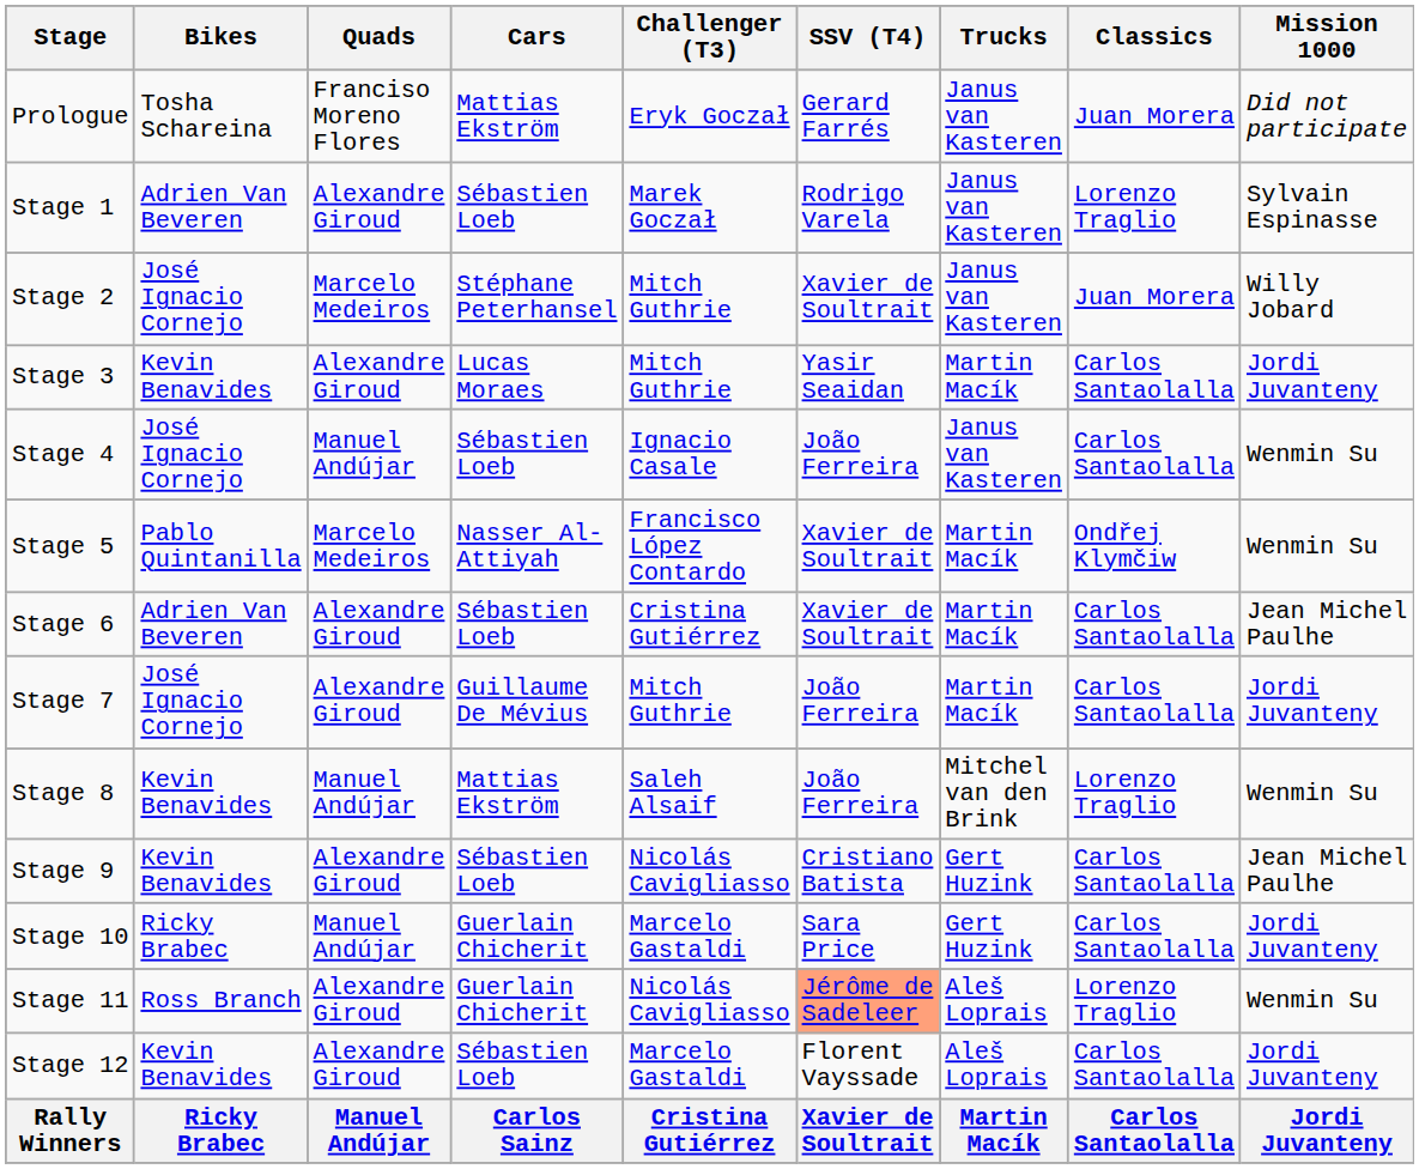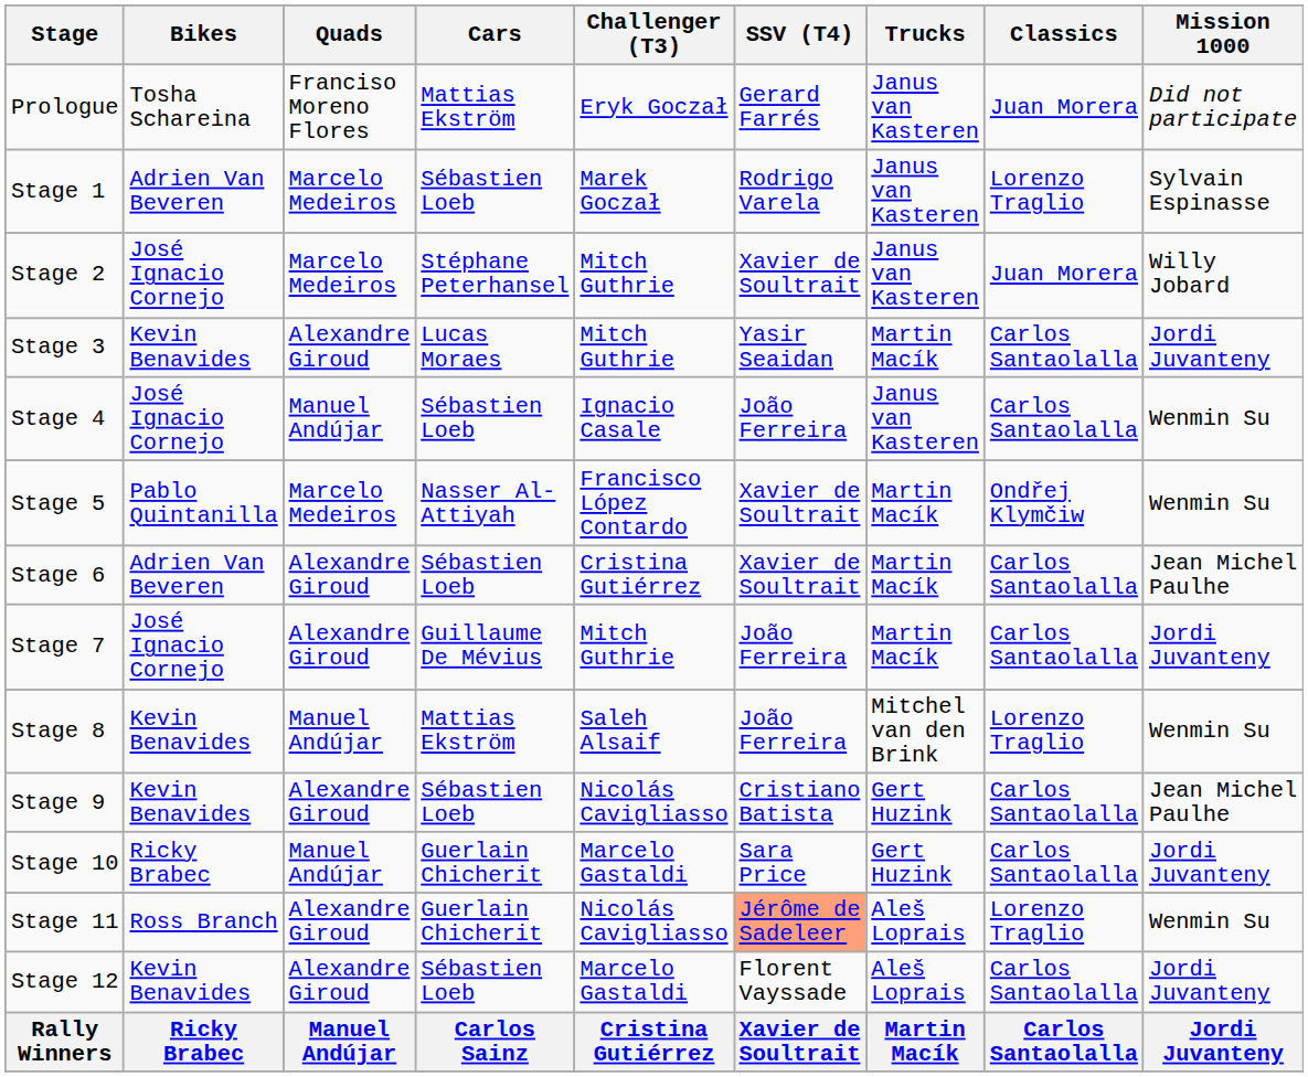 <table class="wikitable" style="font-size:85%;">
 <tr>
 <th>Stage</th>
 <th>Bikes</th>
 <th>Quads</th>
 <th>Cars</th>
 <th>Challenger (T3)</th>
 <th>SSV (T4)</th>
 <th>Trucks</th>
 <th>Classics</th>
 <th>Mission 1000</th>
 </tr>
 <tr>
 <td>Prologue</td>
 <td> Tosha Schareina</td>
 <td> Franciso Moreno Flores</td>
 <td> <a href='#'>Mattias Ekström</a></td>
 <td> <a href='#'>Eryk Goczał</a></td>
 <td> <a href='#'>Gerard Farrés</a></td>
 <td> <a href='#'>Janus van Kasteren</a></td>
 <td> <a href='#'>Juan Morera</a></td>
 <td><em>Did not participate</em></td>
 </tr>
 <tr>
 <td>Stage 1</td>
 <td> <a href='#'>Adrien Van Beveren</a></td>
-<td> <a href='#'>Alexandre Giroud</a></td>
+<td> <a href='#'>Marcelo Medeiros</a></td>
 <td> <a href='#'>Sébastien Loeb</a></td>
 <td> <a href='#'>Marek Goczał</a></td>
 <td> <a href='#'>Rodrigo Varela</a></td>
 <td> <a href='#'>Janus van Kasteren</a></td>
 <td> <a href='#'>Lorenzo Traglio</a></td>
 <td> Sylvain Espinasse</td>
 </tr>
 <tr>
 <td>Stage 2</td>
 <td> <a href='#'>José Ignacio Cornejo</a></td>
 <td> <a href='#'>Marcelo Medeiros</a></td>
 <td> <a href='#'>Stéphane Peterhansel</a></td>
 <td> <a href='#'>Mitch Guthrie</a></td>
 <td> <a href='#'>Xavier de Soultrait</a></td>
 <td> <a href='#'>Janus van Kasteren</a></td>
 <td> <a href='#'>Juan Morera</a></td>
 <td> Willy Jobard</td>
 </tr>
 <tr>
 <td>Stage 3</td>
 <td> <a href='#'>Kevin Benavides</a></td>
 <td> <a href='#'>Alexandre Giroud</a></td>
 <td> <a href='#'>Lucas Moraes</a></td>
 <td> <a href='#'>Mitch Guthrie</a></td>
 <td> <a href='#'>Yasir Seaidan</a></td>
 <td> <a href='#'>Martin Macík</a></td>
 <td> <a href='#'>Carlos Santaolalla</a></td>
 <td> <a href='#'>Jordi Juvanteny</a></td>
 </tr>
 <tr>
 <td>Stage 4</td>
 <td> <a href='#'>José Ignacio Cornejo</a></td>
 <td> <a href='#'>Manuel Andújar</a></td>
 <td> <a href='#'>Sébastien Loeb</a></td>
 <td> <a href='#'>Ignacio Casale</a></td>
 <td> <a href='#'>João Ferreira</a></td>
 <td> <a href='#'>Janus van Kasteren</a></td>
 <td> <a href='#'>Carlos Santaolalla</a></td>
 <td> Wenmin Su</td>
 </tr>
 <tr>
 <td>Stage 5</td>
 <td> <a href='#'>Pablo Quintanilla</a></td>
 <td> <a href='#'>Marcelo Medeiros</a></td>
 <td> <a href='#'>Nasser Al-Attiyah</a></td>
 <td> <a href='#'>Francisco López Contardo</a></td>
 <td> <a href='#'>Xavier de Soultrait</a></td>
 <td> <a href='#'>Martin Macík</a></td>
 <td> <a href='#'>Ondřej Klymčiw</a></td>
 <td> Wenmin Su</td>
 </tr>
 <tr>
 <td>Stage 6</td>
 <td> <a href='#'>Adrien Van Beveren</a></td>
 <td> <a href='#'>Alexandre Giroud</a></td>
 <td> <a href='#'>Sébastien Loeb</a></td>
 <td> <a href='#'>Cristina Gutiérrez</a></td>
 <td> <a href='#'>Xavier de Soultrait</a></td>
 <td> <a href='#'>Martin Macík</a></td>
 <td> <a href='#'>Carlos Santaolalla</a></td>
 <td> Jean Michel Paulhe</td>
 </tr>
 <tr>
 <td>Stage 7</td>
 <td> <a href='#'>José Ignacio Cornejo</a></td>
 <td> <a href='#'>Alexandre Giroud</a></td>
 <td> <a href='#'>Guillaume De Mévius</a></td>
 <td> <a href='#'>Mitch Guthrie</a></td>
 <td> <a href='#'>João Ferreira</a></td>
 <td> <a href='#'>Martin Macík</a></td>
 <td> <a href='#'>Carlos Santaolalla</a></td>
 <td> <a href='#'>Jordi Juvanteny</a></td>
 </tr>
 <tr>
 <td>Stage 8</td>
 <td> <a href='#'>Kevin Benavides</a></td>
 <td> <a href='#'>Manuel Andújar</a></td>
 <td> <a href='#'>Mattias Ekström</a></td>
 <td> <a href='#'>Saleh Alsaif</a></td>
 <td> <a href='#'>João Ferreira</a></td>
 <td> Mitchel van den Brink</td>
 <td> <a href='#'>Lorenzo Traglio</a></td>
 <td> Wenmin Su</td>
 </tr>
 <tr>
 <td>Stage 9</td>
 <td> <a href='#'>Kevin Benavides</a></td>
 <td> <a href='#'>Alexandre Giroud</a></td>
 <td> <a href='#'>Sébastien Loeb</a></td>
 <td> <a href='#'>Nicolás Cavigliasso</a></td>
 <td> <a href='#'>Cristiano Batista</a></td>
 <td> <a href='#'>Gert Huzink</a></td>
 <td> <a href='#'>Carlos Santaolalla</a></td>
 <td> Jean Michel Paulhe</td>
 </tr>
 <tr>
 <td>Stage 10</td>
 <td> <a href='#'>Ricky Brabec</a></td>
 <td> <a href='#'>Manuel Andújar</a></td>
 <td> <a href='#'>Guerlain Chicherit</a></td>
 <td> <a href='#'>Marcelo Gastaldi</a></td>
 <td> <a href='#'>Sara Price</a></td>
 <td> <a href='#'>Gert Huzink</a></td>
 <td> <a href='#'>Carlos Santaolalla</a></td>
 <td> <a href='#'>Jordi Juvanteny</a></td>
 </tr>
 <tr>
 <td>Stage 11</td>
 <td> <a href='#'>Ross Branch</a></td>
 <td> <a href='#'>Alexandre Giroud</a></td>
 <td> <a href='#'>Guerlain Chicherit</a></td>
 <td> <a href='#'>Nicolás Cavigliasso</a></td>
 <td style="background: lightsalmon;"> <a href='#'>Jérôme de Sadeleer</a></td>
 <td> <a href='#'>Aleš Loprais</a></td>
 <td> <a href='#'>Lorenzo Traglio</a></td>
 <td> Wenmin Su</td>
 </tr>
 <tr>
 <td>Stage 12</td>
 <td> <a href='#'>Kevin Benavides</a></td>
 <td> <a href='#'>Alexandre Giroud</a></td>
 <td> <a href='#'>Sébastien Loeb</a></td>
 <td> <a href='#'>Marcelo Gastaldi</a></td>
 <td> Florent Vayssade</td>
 <td> <a href='#'>Aleš Loprais</a></td>
 <td> <a href='#'>Carlos Santaolalla</a></td>
 <td> <a href='#'>Jordi Juvanteny</a></td>
 </tr>
 <tr>
 <th>Rally Winners</th>
 <th> <a href='#'>Ricky Brabec</a></th>
 <th> <a href='#'>Manuel Andújar</a></th>
 <th> <a href='#'>Carlos Sainz</a></th>
 <th> <a href='#'>Cristina Gutiérrez</a></th>
 <th> <a href='#'>Xavier de Soultrait</a></th>
 <th> <a href='#'>Martin Macík</a></th>
 <th> <a href='#'>Carlos Santaolalla</a></th>
 <th> <a href='#'>Jordi Juvanteny</a></th>
 </tr>
 </table>
